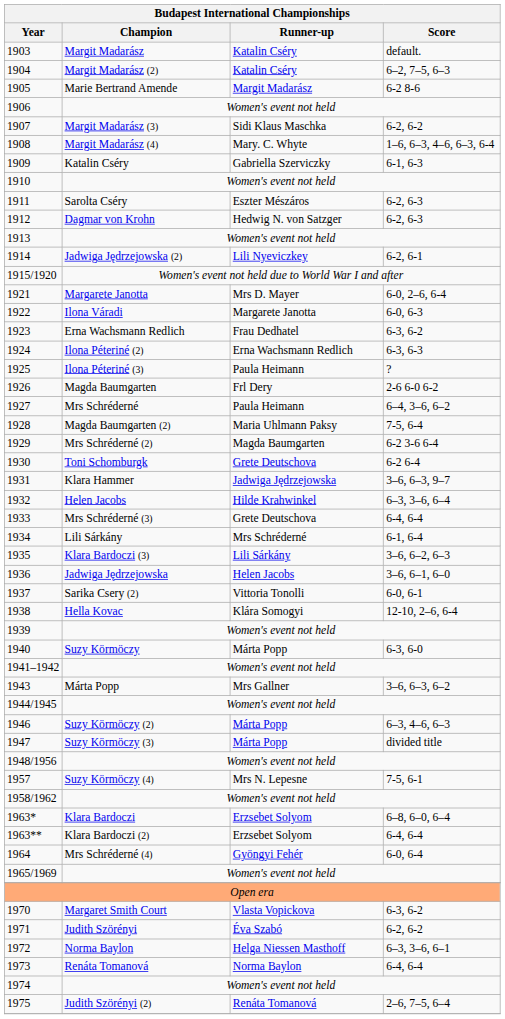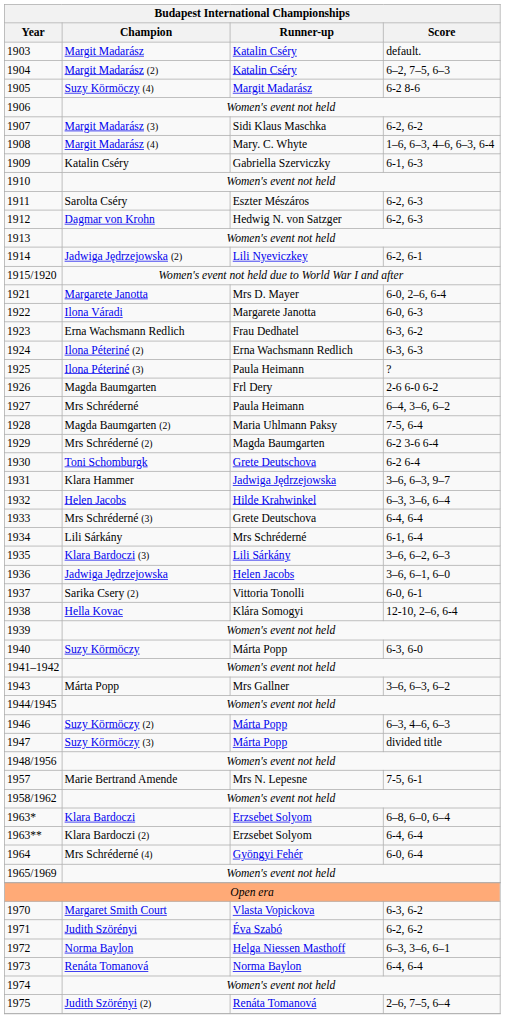 <table class=wikitable style=font-size:98%>
 <tr>
 <th colspan="4">Budapest International Championships</th>
 </tr>
 <tr>
 <th>Year</th>
 <th width="220">Champion</th>
 <th width="200">Runner-up</th>
 <th width="150">Score</th>
 </tr>
 <tr>
 <td>1903</td>
 <td> <a href='#'>Margit Madarász</a></td>
 <td> <a href='#'>Katalin Cséry</a></td>
 <td>default.</td>
 </tr>
 <tr>
 <td>1904</td>
 <td> <a href='#'>Margit Madarász</a> <small>(2)</small></td>
 <td> <a href='#'>Katalin Cséry</a></td>
 <td>6–2, 7–5, 6–3</td>
 </tr>
 <tr>
 <td>1905</td>
-<td> Marie Bertrand Amende</td>
+<td> <a href='#'>Suzy Körmöczy</a> <small>(4)</small></td>
 <td> <a href='#'>Margit Madarász</a></td>
 <td>6-2 8-6</td>
 </tr>
 <tr>
 <td>1906</td>
 <td colspan=3 align=center><em>Women's event not held</em></td>
 </tr>
 <tr>
 <td>1907</td>
 <td> <a href='#'>Margit Madarász</a> <small>(3)</small></td>
 <td> Sidi Klaus Maschka</td>
 <td>6-2, 6-2</td>
 </tr>
 <tr>
 <td>1908</td>
 <td> <a href='#'>Margit Madarász</a> <small>(4)</small></td>
 <td> Mary. C. Whyte</td>
 <td>1–6, 6–3, 4–6, 6–3, 6-4</td>
 </tr>
 <tr>
 <td>1909</td>
 <td> Katalin Cséry</td>
 <td> Gabriella Szerviczky</td>
 <td>6-1, 6-3</td>
 </tr>
 <tr>
 <td>1910</td>
 <td colspan=3 align=center><em>Women's event not held</em></td>
 </tr>
 <tr>
 <td>1911</td>
 <td>  Sarolta Cséry</td>
 <td>  Eszter Mészáros</td>
 <td>6-2, 6-3</td>
 </tr>
 <tr>
 <td>1912</td>
 <td>  <a href='#'>Dagmar von Krohn</a></td>
 <td>  Hedwig N. von Satzger</td>
 <td>6-2, 6-3</td>
 </tr>
 <tr>
 <td>1913</td>
 <td colspan=3 align=center><em>Women's event not held</em></td>
 </tr>
 <tr>
 <td>1914</td>
 <td> <a href='#'>Jadwiga Jędrzejowska</a> <small>(2)</small></td>
 <td> <a href='#'>Lili Nyeviczkey</a></td>
 <td>6-2, 6-1</td>
 </tr>
 <tr>
 <td>1915/1920</td>
 <td colspan=3 align=center><em>Women's event not held due to World War I and after</em></td>
 </tr>
 <tr>
 <td>1921</td>
 <td> <a href='#'>Margarete Janotta</a></td>
 <td> Mrs D. Mayer</td>
 <td>6-0, 2–6, 6-4</td>
 </tr>
 <tr>
 <td>1922</td>
 <td> <a href='#'>Ilona Váradi</a></td>
 <td> Margarete Janotta</td>
 <td>6-0, 6-3</td>
 </tr>
 <tr>
 <td>1923</td>
 <td> Erna Wachsmann Redlich</td>
 <td> Frau Dedhatel</td>
 <td>6-3, 6-2</td>
 </tr>
 <tr>
 <td>1924</td>
 <td> <a href='#'>Ilona Péteriné</a> <small>(2)</small></td>
 <td> Erna Wachsmann Redlich</td>
 <td>6-3, 6-3</td>
 </tr>
 <tr>
 <td>1925</td>
 <td> <a href='#'>Ilona Péteriné</a>  <small>(3)</small></td>
 <td> Paula Heimann</td>
 <td>?</td>
 </tr>
 <tr>
 <td>1926</td>
 <td> Magda Baumgarten</td>
 <td> Frl Dery</td>
 <td>2-6 6-0 6-2</td>
 </tr>
 <tr>
 <td>1927</td>
 <td> Mrs Schréderné</td>
 <td> Paula Heimann</td>
 <td>6–4, 3–6, 6–2</td>
 </tr>
 <tr>
 <td>1928</td>
 <td> Magda Baumgarten <small>(2)</small></td>
 <td>  Maria Uhlmann Paksy</td>
 <td>7-5, 6-4</td>
 </tr>
 <tr>
 <td>1929</td>
 <td> Mrs Schréderné  <small>(2)</small></td>
 <td> Magda Baumgarten</td>
 <td>6-2 3-6 6-4</td>
 </tr>
 <tr>
 <td>1930</td>
 <td> <a href='#'>Toni Schomburgk</a></td>
 <td> <a href='#'>Grete Deutschova</a></td>
 <td>6-2 6-4</td>
 </tr>
 <tr>
 <td>1931</td>
 <td> Klara Hammer</td>
 <td> <a href='#'>Jadwiga Jędrzejowska</a></td>
 <td>3–6, 6–3, 9–7</td>
 </tr>
 <tr>
 <td>1932</td>
 <td> <a href='#'>Helen Jacobs</a></td>
 <td> <a href='#'>Hilde Krahwinkel</a></td>
 <td>6–3, 3–6, 6–4</td>
 </tr>
 <tr>
 <td>1933</td>
 <td> Mrs Schréderné <small>(3)</small></td>
 <td> Grete Deutschova</td>
 <td>6-4, 6-4</td>
 </tr>
 <tr>
 <td>1934</td>
 <td> Lili Sárkány</td>
 <td> Mrs Schréderné</td>
 <td>6-1, 6-4</td>
 </tr>
 <tr>
 <td>1935</td>
 <td> <a href='#'>Klara Bardoczi</a> <small>(3)</small></td>
 <td> <a href='#'>Lili Sárkány</a></td>
 <td>3–6, 6–2, 6–3</td>
 </tr>
 <tr>
 <td>1936</td>
 <td> <a href='#'>Jadwiga Jędrzejowska</a></td>
 <td> <a href='#'>Helen Jacobs</a></td>
 <td>3–6, 6–1, 6–0</td>
 </tr>
 <tr>
 <td>1937</td>
 <td> Sarika Csery <small>(2)</small></td>
 <td>  Vittoria Tonolli</td>
 <td>6-0, 6-1</td>
 </tr>
 <tr>
 <td>1938</td>
 <td> <a href='#'>Hella Kovac</a></td>
 <td> Klára Somogyi</td>
 <td>12-10, 2–6, 6-4</td>
 </tr>
 <tr>
 <td>1939</td>
 <td colspan=3 align=center><em>Women's event not held</em></td>
 </tr>
 <tr>
 <td>1940</td>
 <td> <a href='#'>Suzy Körmöczy</a></td>
 <td> Márta Popp</td>
 <td>6-3, 6-0</td>
 </tr>
 <tr>
 <td>1941–1942</td>
 <td colspan=3 align=center><em>Women's event not held</em></td>
 </tr>
 <tr>
 <td>1943</td>
 <td> Márta Popp</td>
 <td> Mrs Gallner</td>
 <td>3–6, 6–3, 6–2</td>
 </tr>
 <tr>
 <td>1944/1945</td>
 <td colspan=3 align=center><em>Women's event not held</em></td>
 </tr>
 <tr>
 <td>1946</td>
 <td> <a href='#'>Suzy Körmöczy</a> <small>(2)</small></td>
 <td> <a href='#'>Márta Popp</a></td>
 <td>6–3, 4–6, 6–3</td>
 </tr>
 <tr>
 <td>1947</td>
 <td> <a href='#'>Suzy Körmöczy</a> <small>(3)</small></td>
 <td> <a href='#'>Márta Popp</a></td>
 <td>divided title</td>
 </tr>
 <tr>
 <td>1948/1956</td>
 <td colspan=3 align=center><em>Women's event not held</em></td>
 </tr>
 <tr>
 <td>1957</td>
-<td> <a href='#'>Suzy Körmöczy</a> <small>(4)</small></td>
+<td> Marie Bertrand Amende</td>
 <td> Mrs N. Lepesne</td>
 <td>7-5, 6-1</td>
 </tr>
 <tr>
 <td>1958/1962</td>
 <td colspan=3 align=center><em>Women's event not held</em></td>
 </tr>
 <tr>
 <td>1963*</td>
 <td> <a href='#'>Klara Bardoczi</a></td>
 <td> <a href='#'>Erzsebet Solyom</a></td>
 <td>6–8, 6–0, 6–4</td>
 </tr>
 <tr>
 <td>1963**</td>
 <td> Klara Bardoczi <small>(2)</small></td>
 <td> Erzsebet Solyom</td>
 <td>6-4, 6-4</td>
 </tr>
 <tr>
 <td>1964</td>
 <td> Mrs Schréderné <small>(4)</small></td>
 <td> <a href='#'>Gyöngyi Fehér</a></td>
 <td>6-0, 6-4</td>
 </tr>
 <tr>
 <td>1965/1969</td>
 <td colspan=3 align=center><em>Women's event not held</em></td>
 </tr>
 <tr>
 </tr>
 <tr style=background-color:#ffaa77>
 <td colspan=4 align=center><em>Open era </em></td>
 </tr>
 <tr>
 <td>1970</td>
 <td> <a href='#'>Margaret Smith Court</a></td>
 <td> <a href='#'>Vlasta Vopickova</a></td>
 <td>6-3, 6-2</td>
 </tr>
 <tr>
 <td>1971</td>
 <td> <a href='#'>Judith Szörényi</a></td>
 <td> <a href='#'>Éva Szabó</a></td>
 <td>6-2, 6-2</td>
 </tr>
 <tr>
 <td>1972</td>
 <td> <a href='#'>Norma Baylon</a></td>
 <td> <a href='#'>Helga Niessen Masthoff</a></td>
 <td>6–3, 3–6, 6–1</td>
 </tr>
 <tr>
 <td>1973</td>
 <td> <a href='#'>Renáta Tomanová</a></td>
 <td> <a href='#'>Norma Baylon</a></td>
 <td>6-4, 6-4</td>
 </tr>
 <tr>
 <td>1974</td>
 <td colspan=3 align=center><em>Women's event not held</em></td>
 </tr>
 <tr>
 <td>1975</td>
 <td> <a href='#'>Judith Szörényi</a> <small>(2)</small></td>
 <td> <a href='#'>Renáta Tomanová</a></td>
 <td>2–6, 7–5, 6–4</td>
 </tr>
 <tr>
 </tr>
 </table>
